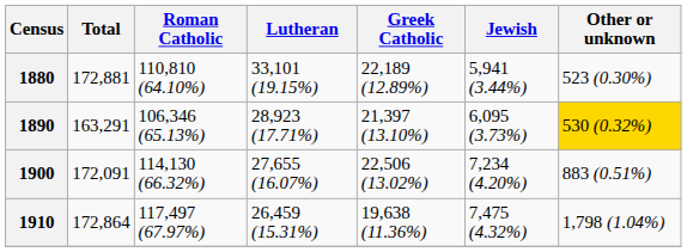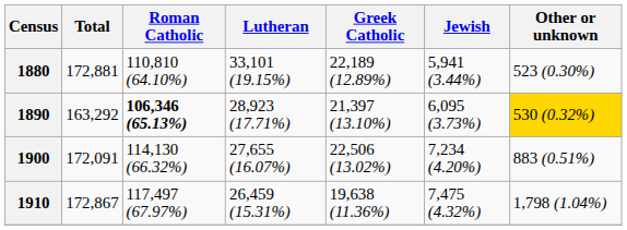 <table class="wikitable">
 <tr>
 <th>Census</th>
 <th>Total</th>
 <th><a href='#'>Roman Catholic</a></th>
 <th><a href='#'>Lutheran</a></th>
 <th><a href='#'>Greek Catholic</a></th>
 <th><a href='#'>Jewish</a></th>
 <th>Other or unknown</th>
 </tr>
 <tr>
 <th>1880</th>
 <td>172,881</td>
 <td>110,810 <em>(64.10%)</em></td>
 <td>33,101 <em>(19.15%)</em></td>
 <td>22,189 <em>(12.89%)</em></td>
 <td>5,941 <em>(3.44%)</em></td>
 <td>523 <em>(0.30%)</em></td>
 </tr>
 <tr>
 <th>1890</th>
-<td>163,291</td>
-<td>106,346 <em>(65.13%)</em></td>
+<td>163,292</td>
+<td><strong>106,346 <em>(65.13%)</em></strong></td>
 <td>28,923 <em>(17.71%)</em></td>
 <td>21,397 <em>(13.10%)</em></td>
 <td>6,095 <em>(3.73%)</em></td>
 <td style="background: gold;">530 <em>(0.32%)</em></td>
 </tr>
 <tr>
 <th>1900</th>
 <td>172,091</td>
 <td>114,130 <em>(66.32%)</em></td>
 <td>27,655 <em>(16.07%)</em></td>
 <td>22,506 <em>(13.02%)</em></td>
 <td>7,234 <em>(4.20%)</em></td>
 <td>883 <em>(0.51%)</em></td>
 </tr>
 <tr>
 <th>1910</th>
-<td>172,864</td>
+<td>172,867</td>
 <td>117,497 <em>(67.97%)</em></td>
 <td>26,459 <em>(15.31%)</em></td>
 <td>19,638 <em>(11.36%)</em></td>
 <td>7,475 <em>(4.32%)</em></td>
 <td>1,798 <em>(1.04%)</em></td>
 </tr>
 <tr>
 </tr>
 </table>
